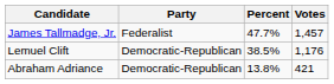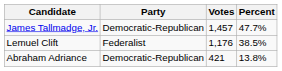 <table class=wikitable>
 <tr>
 <th>Candidate</th>
 <th>Party</th>
+<th>Votes</th>
 <th>Percent</th>
-<th>Votes</th>
 </tr>
 <tr>
 <td><a href='#'>James Tallmadge, Jr.</a></td>
-<td>Federalist</td>
+<td>Democratic-Republican</td>
+<td>1,457</td>
 <td>47.7%</td>
-<td>1,457</td>
 </tr>
 <tr>
 <td>Lemuel Clift</td>
-<td>Democratic-Republican</td>
+<td>Federalist</td>
+<td>1,176</td>
 <td>38.5%</td>
-<td>1,176</td>
 </tr>
 <tr>
 <td>Abraham Adriance</td>
 <td>Democratic-Republican</td>
+<td>421</td>
 <td>13.8%</td>
-<td>421</td>
 </tr>
 </table>
